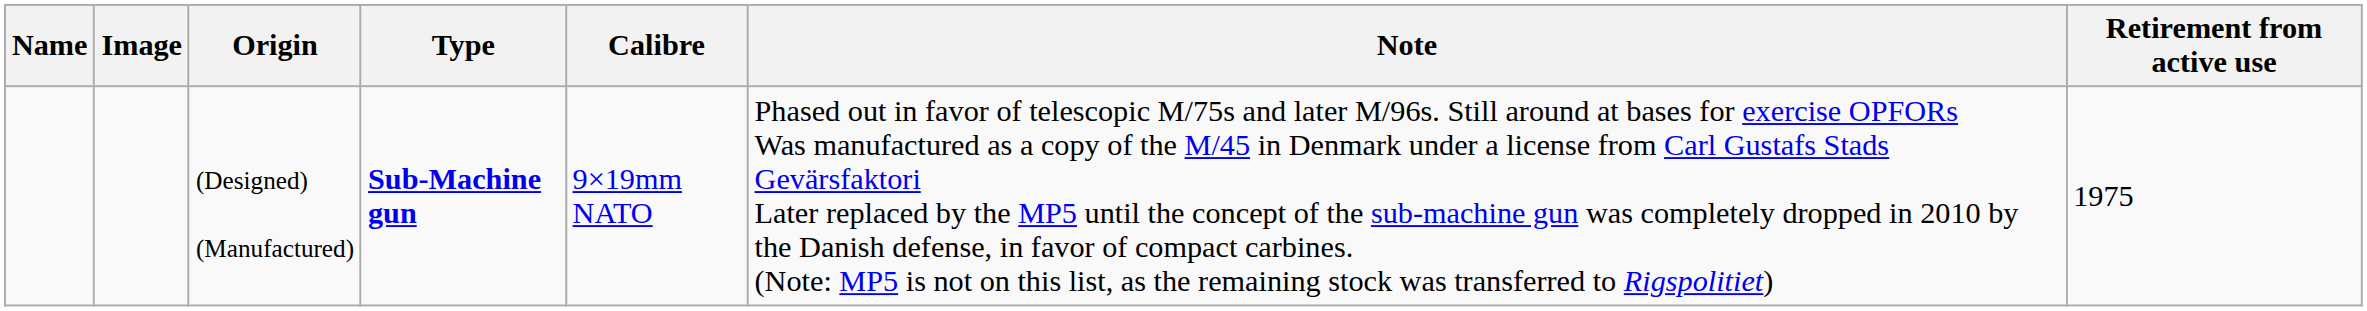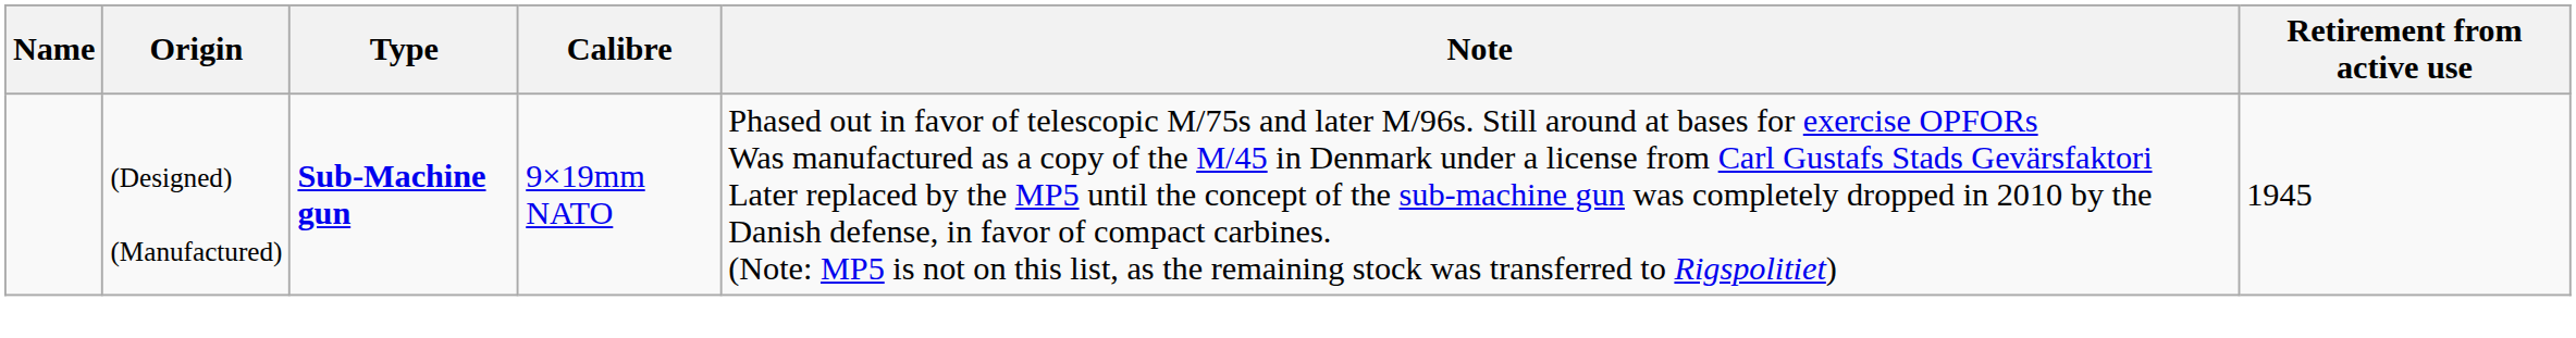 <table class="wikitable">
 <tr>
 <th>Name</th>
-<th>Image</th>
 <th>Origin</th>
 <th>Type</th>
 <th>Calibre</th>
 <th>Note</th>
 <th>Retirement from active use</th>
 </tr>
 <tr>
 <td></td>
-<td></td>
 <td><br><small>(Designed)</small><br><br><small>(Manufactured)</small></td>
 <td><strong><a href='#'>Sub-Machine gun</a></strong></td>
 <td><a href='#'>9×19mm NATO</a></td>
 <td>Phased out in favor of telescopic M/75s and later M/96s. Still around at bases for <a href='#'>exercise OPFORs</a><br>Was manufactured as a copy of the <a href='#'>M/45</a> in Denmark under a license from <a href='#'>Carl Gustafs Stads Gevärsfaktori</a><br>Later replaced by the <a href='#'>MP5</a> until the concept of the <a href='#'>sub-machine gun</a> was completely dropped in 2010 by the Danish defense, in favor of compact carbines.<br>(Note: <a href='#'>MP5</a> is not on this list, as the remaining stock was transferred to <em><a href='#'>Rigspolitiet</a></em>)</td>
-<td>1975</td>
+<td>1945</td>
 </tr>
 </table>
